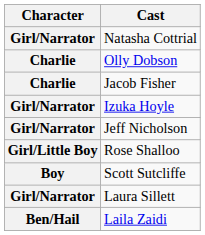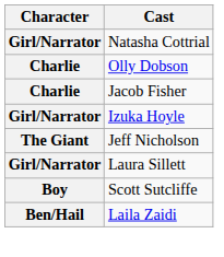 <table class="wikitable">
 <tr>
 <th>Character</th>
 <th>Cast</th>
 </tr>
 <tr>
 <th>Girl/Narrator</th>
 <td>Natasha Cottrial</td>
 </tr>
 <tr>
 <th>Charlie</th>
 <td><a href='#'>Olly Dobson</a></td>
 </tr>
 <tr>
 <th>Charlie</th>
 <td>Jacob Fisher</td>
 </tr>
 <tr>
 <th>Girl/Narrator</th>
 <td><a href='#'>Izuka Hoyle</a></td>
 </tr>
 <tr>
-<th>Girl/Narrator</th>
+<th>The Giant</th>
 <td>Jeff Nicholson</td>
 </tr>
 <tr>
-<th>Girl/Little Boy</th>
-<td>Rose Shalloo</td>
+<th>Girl/Narrator</th>
+<td>Laura Sillett</td>
 </tr>
 <tr>
 <th>Boy</th>
 <td>Scott Sutcliffe</td>
 </tr>
 <tr>
-<th>Girl/Narrator</th>
-<td>Laura Sillett</td>
-</tr>
-<tr>
 <th>Ben/Hail</th>
 <td><a href='#'>Laila Zaidi</a></td>
 </tr>
 </table>
